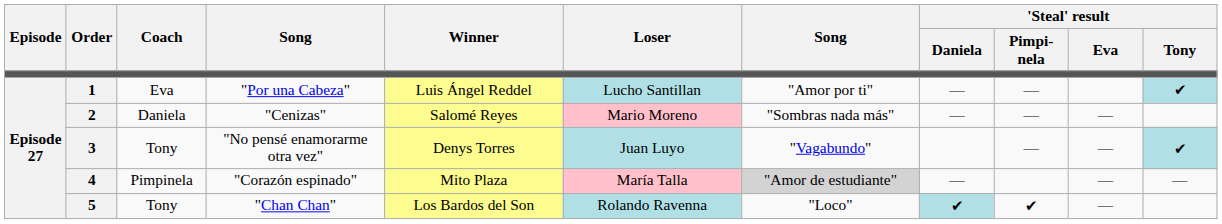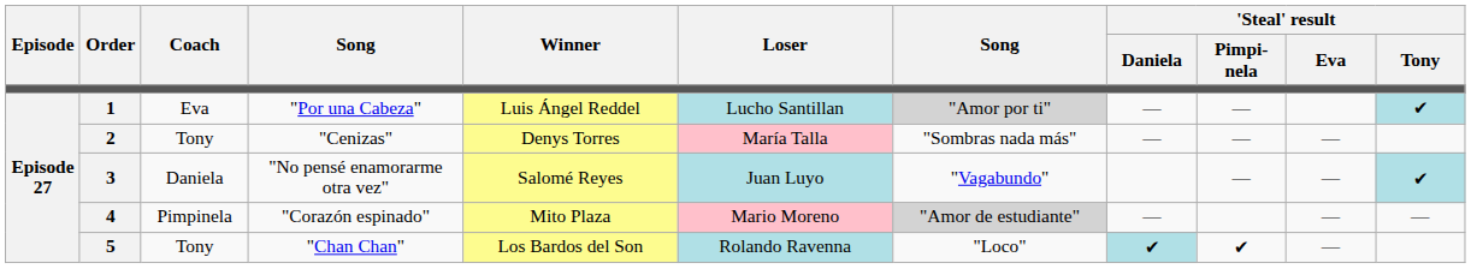 <table class="wikitable" style="text-align: center; width:100%">
 <tr>
 <th rowspan="2" style="width:01%">Episode</th>
 <th rowspan="2" style="width:01%">Order</th>
 <th rowspan="2" style="width:06%">Coach</th>
 <th rowspan="2" style="width:12%">Song</th>
 <th rowspan="2" style="width:12%">Winner</th>
 <th rowspan="2" style="width:12%">Loser</th>
 <th rowspan="2" style="width:12%">Song</th>
 <th colspan="4" style="width:20%">'Steal' result</th>
 </tr>
 <tr>
 <th style="width:05%">Daniela</th>
 <th style="width:05%">Pimpi-nela</th>
 <th style="width:05%">Eva</th>
 <th style="width:05%">Tony</th>
 </tr>
 <tr>
 <td colspan="11" style="background:#555"></td>
 </tr>
 <tr>
 <th rowspan="5">Episode 27<br></th>
 <th>1</th>
 <td>Eva</td>
 <td>"<a href='#'>Por una Cabeza</a>"</td>
 <td style="background:#fdfc8f">Luis Ángel Reddel</td>
 <td style="background:#b0e0e6">Lucho Santillan</td>
-<td>"Amor por ti"</td>
+<td style="background: lightgrey;">"Amor por ti"</td>
 <td>—</td>
 <td>—</td>
 <td></td>
 <td style="background:#b0e0e6">✔</td>
 </tr>
 <tr>
 <th>2</th>
-<td>Daniela</td>
+<td>Tony</td>
 <td>"Cenizas"</td>
-<td style="background:#fdfc8f">Salomé Reyes</td>
-<td style="background:pink">Mario Moreno</td>
+<td style="background:#fdfc8f">Denys Torres</td>
+<td style="background:pink">María Talla</td>
 <td>"Sombras nada más"</td>
 <td>—</td>
 <td>—</td>
 <td>—</td>
 <td></td>
 </tr>
 <tr>
 <th>3</th>
-<td>Tony</td>
+<td>Daniela</td>
 <td>"No pensé enamorarme otra vez"</td>
-<td style="background:#fdfc8f">Denys Torres</td>
+<td style="background:#fdfc8f">Salomé Reyes</td>
 <td style="background:#b0e0e6">Juan Luyo</td>
 <td>"<a href='#'>Vagabundo</a>"</td>
 <td></td>
 <td>—</td>
 <td>—</td>
 <td style="background:#b0e0e6">✔</td>
 </tr>
 <tr>
 <th>4</th>
 <td>Pimpinela</td>
 <td>"Corazón espinado"</td>
 <td style="background:#fdfc8f">Mito Plaza</td>
-<td style="background:pink">María Talla</td>
+<td style="background:pink">Mario Moreno</td>
 <td style="background: lightgrey;">"Amor de estudiante"</td>
 <td>—</td>
 <td></td>
 <td>—</td>
 <td>—</td>
 </tr>
 <tr>
 <th>5</th>
 <td>Tony</td>
 <td>"<a href='#'>Chan Chan</a>"</td>
 <td style="background:#fdfc8f">Los Bardos del Son</td>
 <td style="background:#b0e0e6">Rolando Ravenna</td>
 <td>"Loco"</td>
 <td style="background:#b0e0e6">✔</td>
 <td>✔</td>
 <td>—</td>
 <td></td>
 </tr>
 </table>
